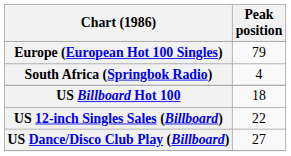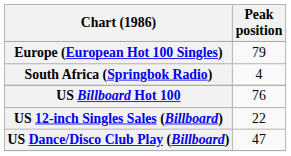 <table class="wikitable sortable plainrowheaders" style="text-align:center">
 <tr>
 <th>Chart (1986)</th>
 <th>Peak<br>position</th>
 </tr>
 <tr>
 </tr>
 <tr>
 <th scope="row">Europe (<a href='#'>European Hot 100 Singles</a>)</th>
 <td>79</td>
 </tr>
 <tr>
 <th scope="row">South Africa (<a href='#'>Springbok Radio</a>)</th>
 <td>4</td>
 </tr>
 <tr>
 </tr>
 <tr>
 <th scope="row">US <a href='#'><em>Billboard</em> Hot 100</a></th>
-<td>18</td>
+<td>76</td>
 </tr>
 <tr>
 <th scope="row">US <a href='#'>12-inch Singles Sales</a> (<em><a href='#'>Billboard</a></em>)<br></th>
 <td>22</td>
 </tr>
 <tr>
 <th scope="row">US <a href='#'>Dance/Disco Club Play</a> (<em><a href='#'>Billboard</a></em>)<br></th>
-<td>27</td>
+<td>47</td>
 </tr>
 <tr>
 </tr>
 </table>
